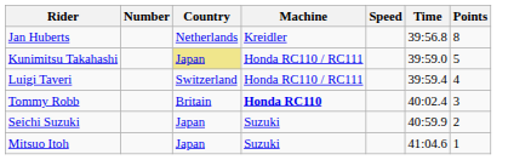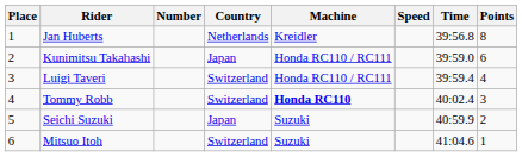 <table class="wikitable" style="font-size: 95%;">
 <tr>
+<th>Place</th>
 <th>Rider</th>
 <th>Number</th>
 <th>Country</th>
 <th>Machine</th>
 <th>Speed</th>
 <th>Time</th>
 <th>Points</th>
 </tr>
 <tr>
+<td>1</td>
 <td> <a href='#'>Jan Huberts</a></td>
 <td></td>
 <td><a href='#'>Netherlands</a></td>
 <td><a href='#'>Kreidler</a></td>
 <td></td>
 <td>39:56.8</td>
 <td>8</td>
 </tr>
 <tr>
+<td>2</td>
 <td> <a href='#'>Kunimitsu Takahashi</a></td>
 <td></td>
-<td style="background: khaki;"><a href='#'>Japan</a></td>
+<td><a href='#'>Japan</a></td>
 <td><a href='#'>Honda RC110 / RC111</a></td>
 <td></td>
 <td>39:59.0</td>
-<td>5</td>
+<td>6</td>
 </tr>
 <tr>
+<td>3</td>
 <td> <a href='#'>Luigi Taveri</a></td>
 <td></td>
 <td><a href='#'>Switzerland</a></td>
 <td><a href='#'>Honda RC110 / RC111</a></td>
 <td></td>
 <td>39:59.4</td>
 <td>4</td>
 </tr>
 <tr>
+<td>4</td>
 <td> <a href='#'>Tommy Robb</a></td>
 <td></td>
-<td><a href='#'>Britain</a></td>
+<td><a href='#'>Switzerland</a></td>
 <td><strong><a href='#'>Honda RC110</a></strong></td>
 <td></td>
 <td>40:02.4</td>
 <td>3</td>
 </tr>
 <tr>
+<td>5</td>
 <td> <a href='#'>Seichi Suzuki</a></td>
 <td></td>
 <td><a href='#'>Japan</a></td>
 <td><a href='#'>Suzuki</a></td>
 <td></td>
 <td>40:59.9</td>
 <td>2</td>
 </tr>
 <tr>
+<td>6</td>
 <td> <a href='#'>Mitsuo Itoh</a></td>
 <td></td>
-<td><a href='#'>Japan</a></td>
+<td><a href='#'>Switzerland</a></td>
 <td><a href='#'>Suzuki</a></td>
 <td></td>
 <td>41:04.6</td>
 <td>1</td>
 </tr>
 </table>
